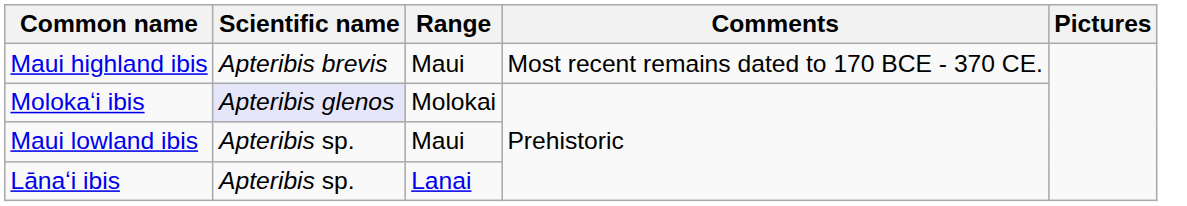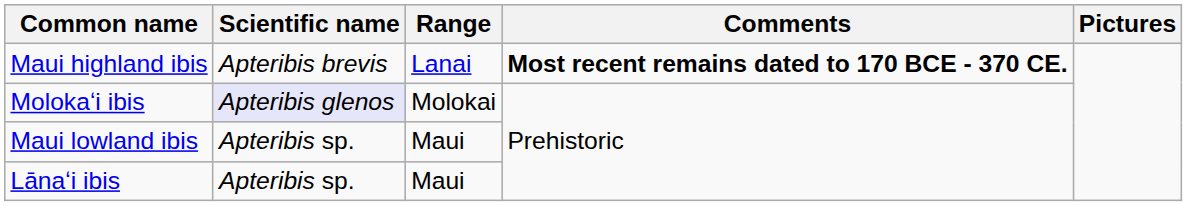 <table class="wikitable">
 <tr>
 <th>Common name</th>
 <th>Scientific name</th>
 <th>Range</th>
 <th class="unsortable">Comments</th>
 <th class="unsortable">Pictures</th>
 </tr>
 <tr>
 <td><a href='#'>Maui highland ibis</a></td>
 <td><em>Apteribis brevis</em></td>
-<td>Maui</td>
-<td>Most recent remains dated to 170 BCE - 370 CE.</td>
+<td><a href='#'>Lanai</a></td>
+<td><strong>Most recent remains dated to 170 BCE - 370 CE.</strong></td>
 <td rowspan="4"></td>
 </tr>
 <tr>
 <td><a href='#'>Molokaʻi ibis</a></td>
 <td style="background: lavender;"><em>Apteribis glenos</em></td>
 <td>Molokai</td>
 <td rowspan="3">Prehistoric</td>
 </tr>
 <tr>
 <td><a href='#'>Maui lowland ibis</a></td>
 <td><em>Apteribis</em> sp.</td>
 <td>Maui</td>
 </tr>
 <tr>
 <td><a href='#'>Lānaʻi ibis</a></td>
 <td><em>Apteribis</em> sp.</td>
-<td><a href='#'>Lanai</a></td>
+<td>Maui</td>
 </tr>
 </table>
